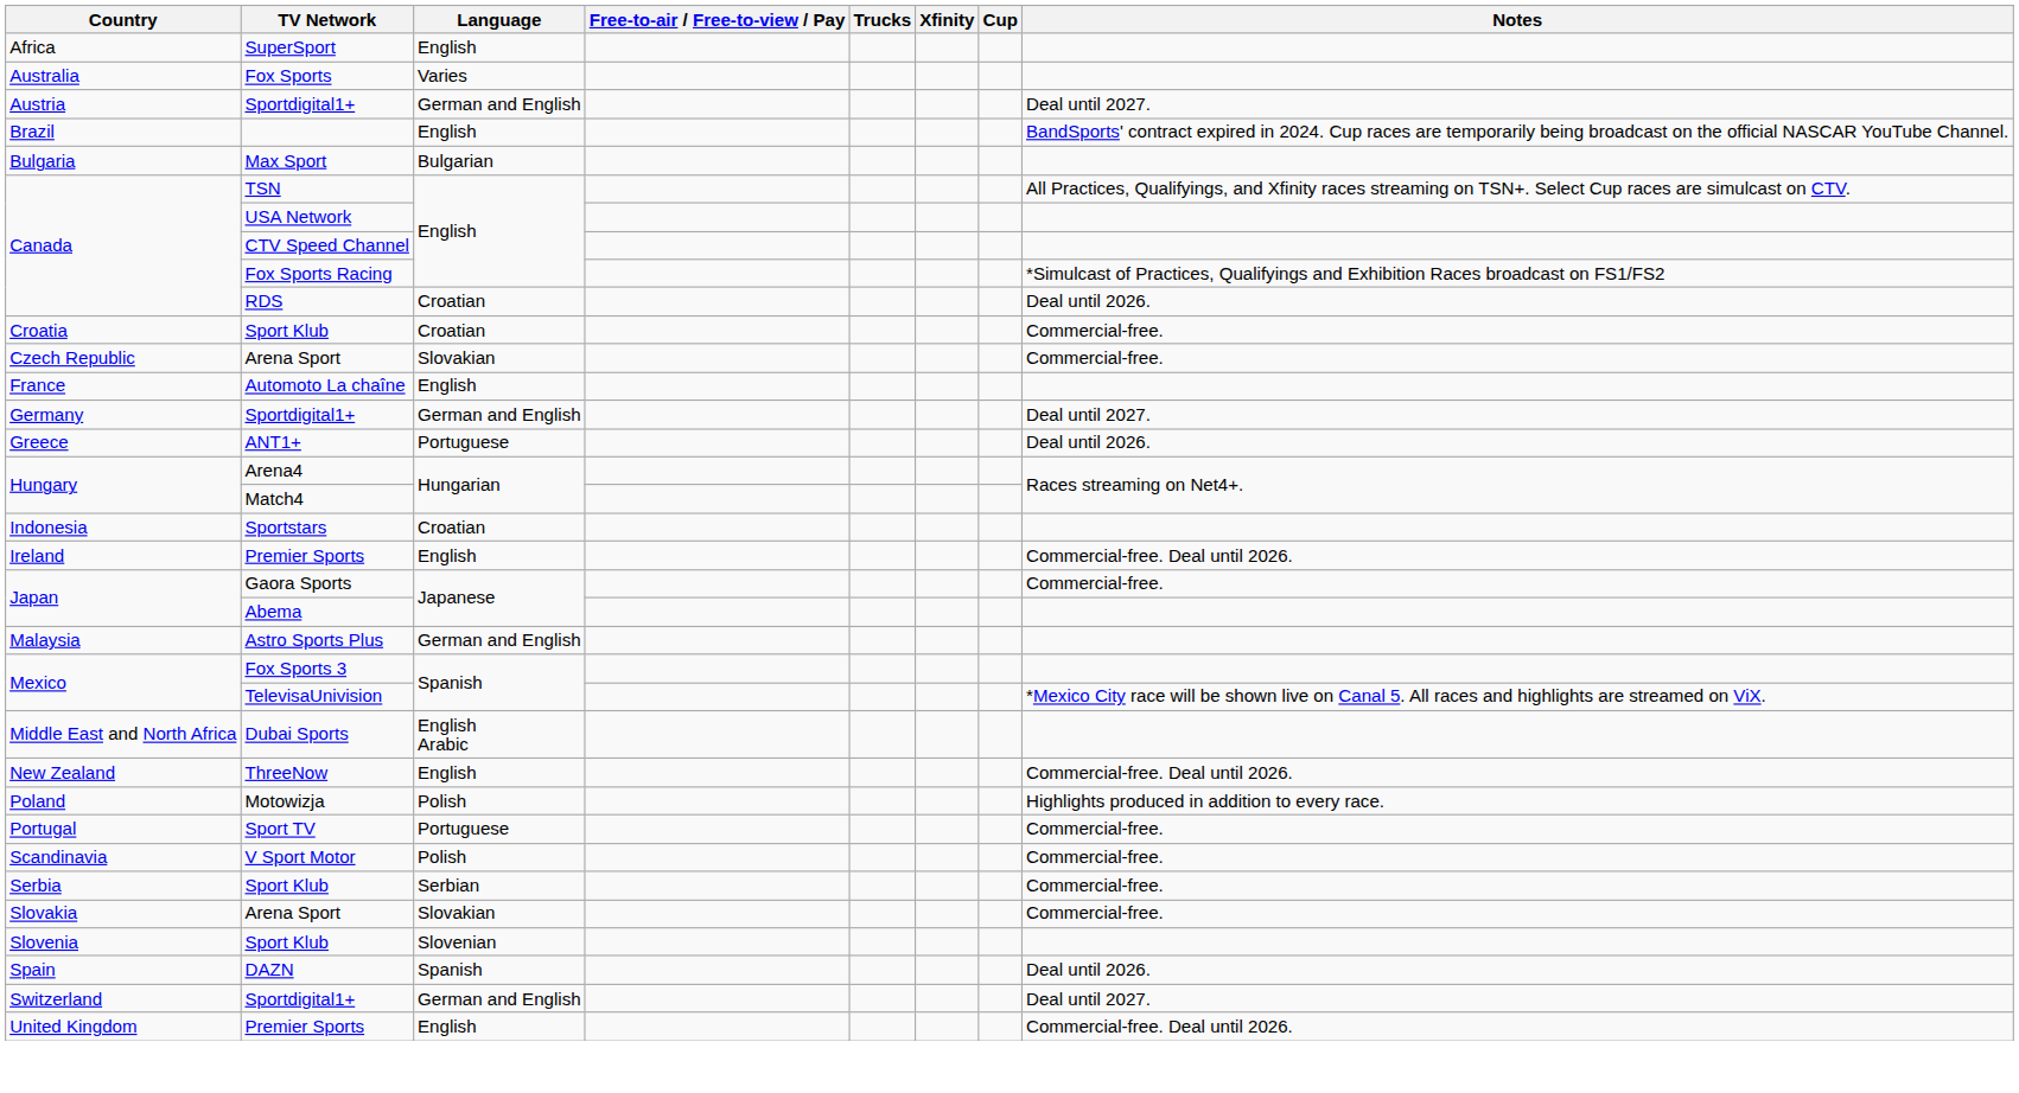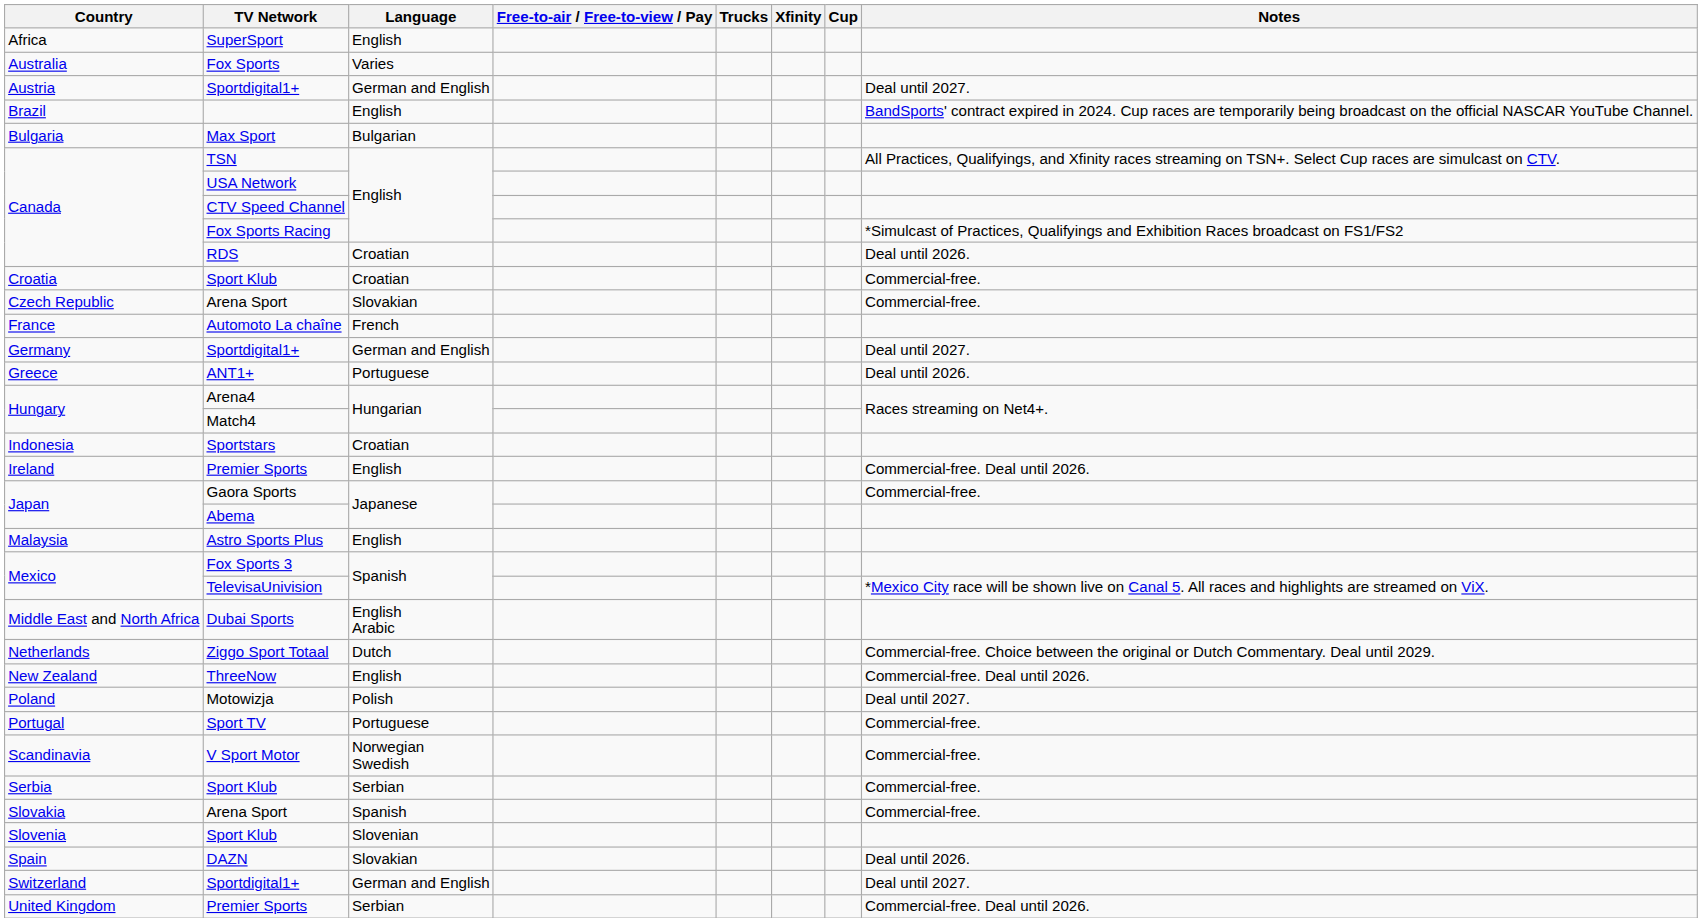 <table class="wikitable sortable centre" style="font-size: 85%;">
 <tr>
 <th>Country</th>
 <th>TV Network</th>
 <th>Language</th>
 <th><a href='#'>Free-to-air</a> / <a href='#'>Free-to-view</a> / Pay</th>
 <th>Trucks</th>
 <th>Xfinity</th>
 <th>Cup</th>
 <th>Notes</th>
 </tr>
 <tr>
 <td>Africa</td>
 <td><a href='#'>SuperSport</a></td>
 <td>English</td>
 <td></td>
 <td></td>
 <td></td>
 <td></td>
 <td></td>
 </tr>
 <tr>
 <td><a href='#'>Australia</a></td>
 <td><a href='#'>Fox Sports</a></td>
 <td>Varies</td>
 <td></td>
 <td></td>
 <td></td>
 <td></td>
 <td></td>
 </tr>
 <tr>
 <td><a href='#'>Austria</a></td>
 <td><a href='#'>Sportdigital1+</a></td>
 <td>German and English</td>
 <td></td>
 <td></td>
 <td></td>
 <td></td>
 <td>Deal until 2027.</td>
 </tr>
 <tr>
 <td><a href='#'>Brazil</a></td>
 <td></td>
 <td>English</td>
 <td></td>
 <td></td>
 <td></td>
 <td></td>
 <td><a href='#'>BandSports</a>' contract expired in 2024. Cup races are temporarily being broadcast on the official NASCAR YouTube Channel.</td>
 </tr>
 <tr>
 <td><a href='#'>Bulgaria</a></td>
 <td><a href='#'>Max Sport</a></td>
 <td>Bulgarian</td>
 <td></td>
 <td></td>
 <td></td>
 <td></td>
 <td></td>
 </tr>
 <tr>
 <td rowspan="5"><a href='#'>Canada</a></td>
 <td><a href='#'>TSN</a></td>
 <td rowspan="4">English</td>
 <td></td>
 <td></td>
 <td></td>
 <td></td>
 <td>All Practices, Qualifyings, and Xfinity races streaming on TSN+. Select Cup races are simulcast on <a href='#'>CTV</a>.</td>
 </tr>
 <tr>
 <td><a href='#'>USA Network</a></td>
 <td></td>
 <td></td>
 <td></td>
 <td></td>
 <td></td>
 </tr>
 <tr>
 <td><a href='#'>CTV Speed Channel</a></td>
 <td></td>
 <td></td>
 <td></td>
 <td></td>
 <td></td>
 </tr>
 <tr>
 <td><a href='#'>Fox Sports Racing</a></td>
 <td></td>
 <td></td>
 <td></td>
 <td></td>
 <td>*Simulcast of Practices, Qualifyings and Exhibition Races broadcast on FS1/FS2</td>
 </tr>
 <tr>
 <td><a href='#'>RDS</a></td>
 <td>Croatian</td>
 <td></td>
 <td></td>
 <td></td>
 <td></td>
 <td>Deal until 2026.</td>
 </tr>
 <tr>
 <td><a href='#'>Croatia</a></td>
 <td><a href='#'>Sport Klub</a></td>
 <td>Croatian</td>
 <td></td>
 <td></td>
 <td></td>
 <td></td>
 <td>Commercial-free.</td>
 </tr>
 <tr>
 <td><a href='#'>Czech Republic</a></td>
 <td>Arena Sport</td>
 <td>Slovakian</td>
 <td></td>
 <td></td>
 <td></td>
 <td></td>
 <td>Commercial-free.</td>
 </tr>
 <tr>
 <td><a href='#'>France</a></td>
 <td><a href='#'>Automoto La chaîne</a></td>
-<td>English</td>
+<td>French</td>
 <td></td>
 <td></td>
 <td></td>
 <td></td>
 <td></td>
 </tr>
 <tr>
 <td><a href='#'>Germany</a></td>
 <td><a href='#'>Sportdigital1+</a></td>
 <td>German and English</td>
 <td></td>
 <td></td>
 <td></td>
 <td></td>
 <td>Deal until 2027.</td>
 </tr>
 <tr>
 <td><a href='#'>Greece</a></td>
 <td><a href='#'>ANT1+</a></td>
 <td>Portuguese</td>
 <td></td>
 <td></td>
 <td></td>
 <td></td>
 <td>Deal until 2026.</td>
 </tr>
 <tr>
 <td rowspan="2"><a href='#'>Hungary</a></td>
 <td>Arena4</td>
 <td rowspan="2">Hungarian</td>
 <td></td>
 <td></td>
 <td></td>
 <td></td>
 <td rowspan="2">Races streaming on Net4+.</td>
 </tr>
 <tr>
 <td>Match4</td>
 <td></td>
 <td></td>
 <td></td>
 <td></td>
 </tr>
 <tr>
 <td><a href='#'>Indonesia</a></td>
 <td><a href='#'>Sportstars</a></td>
 <td>Croatian</td>
 <td></td>
 <td></td>
 <td></td>
 <td></td>
 <td></td>
 </tr>
 <tr>
 <td><a href='#'>Ireland</a></td>
 <td><a href='#'>Premier Sports</a></td>
 <td>English</td>
 <td></td>
 <td></td>
 <td></td>
 <td></td>
 <td>Commercial-free. Deal until 2026.</td>
 </tr>
 <tr>
 <td rowspan="2"><a href='#'>Japan</a></td>
 <td>Gaora Sports</td>
 <td rowspan="2">Japanese</td>
 <td></td>
 <td></td>
 <td></td>
 <td></td>
 <td>Commercial-free.</td>
 </tr>
 <tr>
 <td><a href='#'>Abema</a></td>
 <td></td>
 <td></td>
 <td></td>
 <td></td>
 <td></td>
 </tr>
 <tr>
 <td><a href='#'>Malaysia</a></td>
 <td><a href='#'>Astro Sports Plus</a></td>
-<td>German and English</td>
+<td>English</td>
 <td></td>
 <td></td>
 <td></td>
 <td></td>
 <td></td>
 </tr>
 <tr>
 <td rowspan="2"><a href='#'>Mexico</a></td>
 <td><a href='#'>Fox Sports 3</a></td>
 <td rowspan="2">Spanish</td>
 <td></td>
 <td></td>
 <td></td>
 <td></td>
 <td></td>
 </tr>
 <tr>
 <td><a href='#'>TelevisaUnivision</a></td>
 <td></td>
 <td></td>
 <td></td>
 <td></td>
 <td>*<a href='#'>Mexico City</a> race will be shown live on <a href='#'>Canal 5</a>. All races and highlights are streamed on <a href='#'>ViX</a>.</td>
 </tr>
 <tr>
 <td><a href='#'>Middle East</a> and <a href='#'>North Africa</a></td>
 <td><a href='#'>Dubai Sports</a></td>
 <td>English<br>Arabic</td>
 <td></td>
 <td></td>
 <td></td>
 <td></td>
 <td></td>
 </tr>
 <tr>
+<td><a href='#'>Netherlands</a></td>
+<td><a href='#'>Ziggo Sport Totaal</a></td>
+<td>Dutch</td>
+<td></td>
+<td></td>
+<td></td>
+<td></td>
+<td>Commercial-free. Choice between the original or Dutch Commentary. Deal until 2029.</td>
+</tr>
+<tr>
 <td><a href='#'>New Zealand</a></td>
 <td><a href='#'>ThreeNow</a></td>
 <td>English</td>
 <td></td>
 <td></td>
 <td></td>
 <td></td>
 <td>Commercial-free. Deal until 2026.</td>
 </tr>
 <tr>
 <td><a href='#'>Poland</a></td>
 <td>Motowizja</td>
 <td>Polish</td>
 <td></td>
 <td></td>
 <td></td>
 <td></td>
-<td>Highlights produced in addition to every race.</td>
+<td>Deal until 2027.</td>
 </tr>
 <tr>
 <td><a href='#'>Portugal</a></td>
 <td><a href='#'>Sport TV</a></td>
 <td>Portuguese</td>
 <td></td>
 <td></td>
 <td></td>
 <td></td>
 <td>Commercial-free.</td>
 </tr>
 <tr>
 <td><a href='#'>Scandinavia</a></td>
 <td><a href='#'>V Sport Motor</a></td>
-<td>Polish</td>
+<td>Norwegian<br>Swedish</td>
 <td></td>
 <td></td>
 <td></td>
 <td></td>
 <td>Commercial-free.</td>
 </tr>
 <tr>
 <td><a href='#'>Serbia</a></td>
 <td><a href='#'>Sport Klub</a></td>
 <td>Serbian</td>
 <td></td>
 <td></td>
 <td></td>
 <td></td>
 <td>Commercial-free.</td>
 </tr>
 <tr>
 <td><a href='#'>Slovakia</a></td>
 <td>Arena Sport</td>
-<td>Slovakian</td>
+<td>Spanish</td>
 <td></td>
 <td></td>
 <td></td>
 <td></td>
 <td>Commercial-free.</td>
 </tr>
 <tr>
 <td><a href='#'>Slovenia</a></td>
 <td><a href='#'>Sport Klub</a></td>
 <td>Slovenian</td>
 <td></td>
 <td></td>
 <td></td>
 <td></td>
 <td></td>
 </tr>
 <tr>
 <td><a href='#'>Spain</a></td>
 <td><a href='#'>DAZN</a></td>
-<td>Spanish</td>
+<td>Slovakian</td>
 <td></td>
 <td></td>
 <td></td>
 <td></td>
 <td>Deal until 2026.</td>
 </tr>
 <tr>
 <td><a href='#'>Switzerland</a></td>
 <td><a href='#'>Sportdigital1+</a></td>
 <td>German and English</td>
 <td></td>
 <td></td>
 <td></td>
 <td></td>
 <td>Deal until 2027.</td>
 </tr>
 <tr>
 <td><a href='#'>United Kingdom</a></td>
 <td><a href='#'>Premier Sports</a></td>
-<td>English</td>
+<td>Serbian</td>
 <td></td>
 <td></td>
 <td></td>
 <td></td>
 <td>Commercial-free. Deal until 2026.</td>
 </tr>
 </table>
